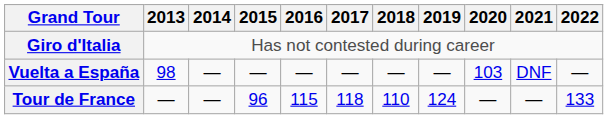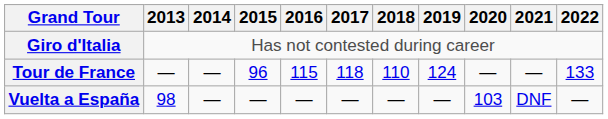 <table class="wikitable plainrowheaders">
 <tr>
 <th scope="col"><a href='#'>Grand Tour</a></th>
 <th scope="col">2013</th>
 <th scope="col">2014</th>
 <th scope="col">2015</th>
 <th scope="col">2016</th>
 <th scope="col">2017</th>
 <th scope="col">2018</th>
 <th scope="col">2019</th>
 <th scope="col">2020</th>
 <th scope="col">2021</th>
 <th scope="col">2022</th>
 </tr>
 <tr style="text-align:center;">
 <th scope="row"> <a href='#'>Giro d'Italia</a></th>
 <td style="color:#4d4d4d;" colspan=10>Has not contested during career</td>
 </tr>
 <tr style="text-align:center;">
+<th scope="row"> <a href='#'>Tour de France</a></th>
+<td>—</td>
+<td>—</td>
+<td><a href='#'>96</a></td>
+<td><a href='#'>115</a></td>
+<td><a href='#'>118</a></td>
+<td><a href='#'>110</a></td>
+<td><a href='#'>124</a></td>
+<td>—</td>
+<td>—</td>
+<td><a href='#'>133</a></td>
+</tr>
+<tr style="text-align:center;">
 <th scope="row"> <a href='#'>Vuelta a España</a></th>
 <td><a href='#'>98</a></td>
 <td>—</td>
 <td>—</td>
 <td>—</td>
 <td>—</td>
 <td>—</td>
 <td>—</td>
 <td><a href='#'>103</a></td>
 <td><a href='#'>DNF</a></td>
 <td>—</td>
 </tr>
-<tr style="text-align:center;">
-<th scope="row"> <a href='#'>Tour de France</a></th>
-<td>—</td>
-<td>—</td>
-<td><a href='#'>96</a></td>
-<td><a href='#'>115</a></td>
-<td><a href='#'>118</a></td>
-<td><a href='#'>110</a></td>
-<td><a href='#'>124</a></td>
-<td>—</td>
-<td>—</td>
-<td><a href='#'>133</a></td>
-</tr>
 </table>
